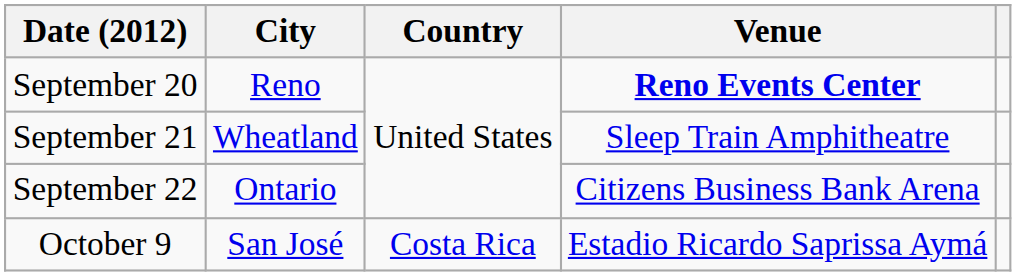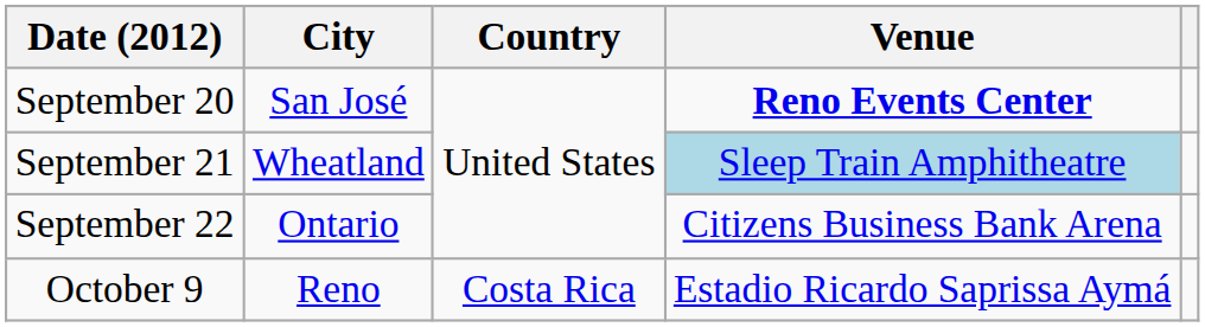 <table class="wikitable plainrowheaders" style="text-align:center;">
 <tr>
 <th scope="col">Date (2012)</th>
 <th scope="col">City</th>
 <th scope="col">Country</th>
 <th scope="col">Venue</th>
 <th scope="col"></th>
 </tr>
 <tr>
 <td>September 20</td>
-<td><a href='#'>Reno</a></td>
+<td><a href='#'>San José</a></td>
 <td rowspan="3">United States</td>
 <td><strong><a href='#'>Reno Events Center</a></strong></td>
 <td></td>
 </tr>
 <tr>
 <td>September 21</td>
 <td><a href='#'>Wheatland</a></td>
-<td><a href='#'>Sleep Train Amphitheatre</a></td>
+<td style="background: lightblue;"><a href='#'>Sleep Train Amphitheatre</a></td>
 <td></td>
 </tr>
 <tr>
 <td>September 22</td>
 <td><a href='#'>Ontario</a></td>
 <td><a href='#'>Citizens Business Bank Arena</a></td>
 <td></td>
 </tr>
 <tr>
 <td>October 9</td>
-<td><a href='#'>San José</a></td>
+<td><a href='#'>Reno</a></td>
 <td><a href='#'>Costa Rica</a></td>
 <td><a href='#'>Estadio Ricardo Saprissa Aymá</a></td>
 <td></td>
 </tr>
 </table>
